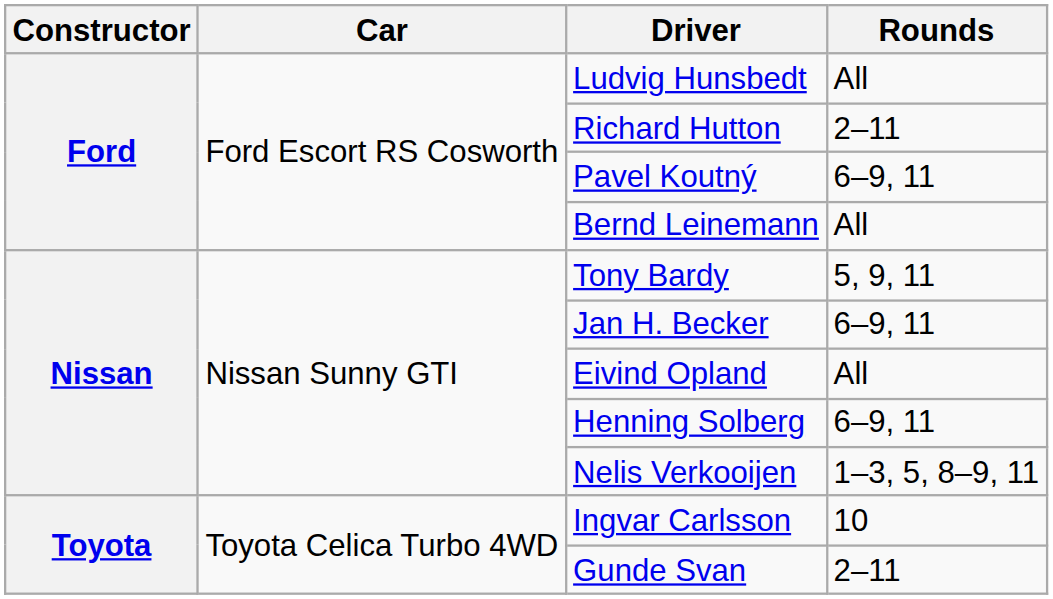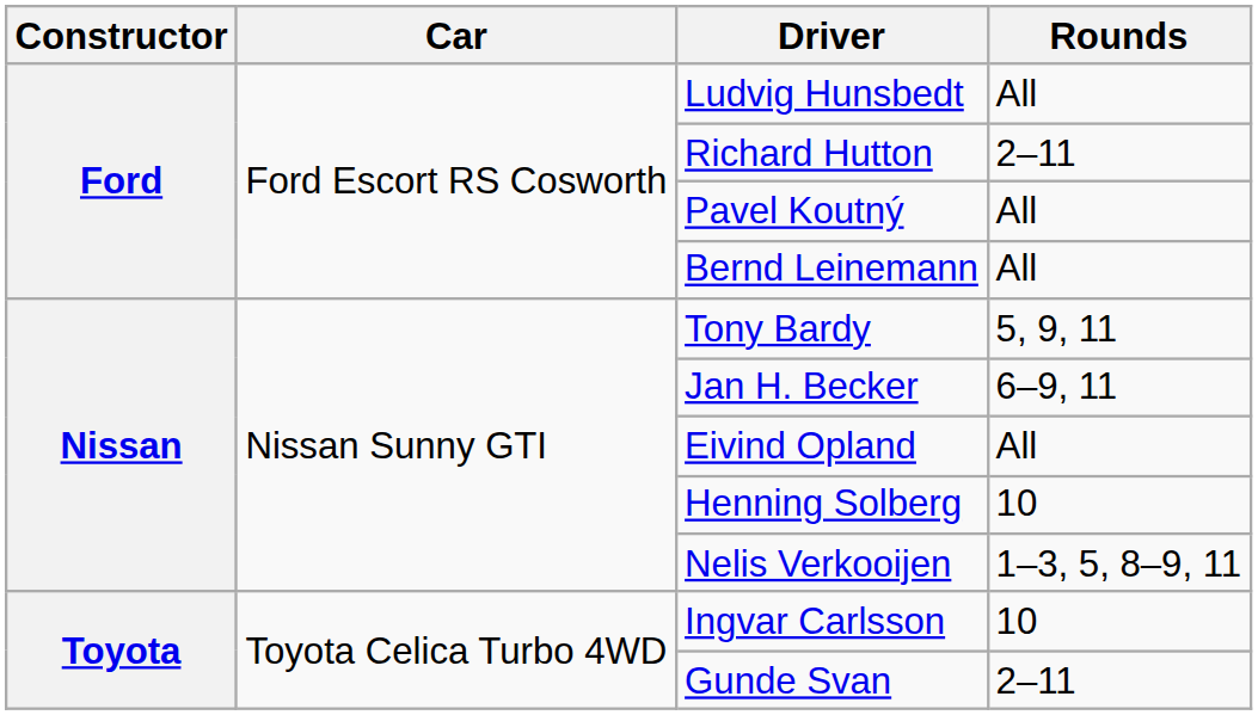 <table class="wikitable" style="font-size: 85%">
 <tr>
 <th>Constructor</th>
 <th>Car</th>
 <th>Driver</th>
 <th>Rounds</th>
 </tr>
 <tr>
 <th rowspan=4><a href='#'>Ford</a></th>
 <td rowspan=4>Ford Escort RS Cosworth</td>
 <td> <a href='#'>Ludvig Hunsbedt</a></td>
 <td>All</td>
 </tr>
 <tr>
 <td> <a href='#'>Richard Hutton</a></td>
 <td>2–11</td>
 </tr>
 <tr>
 <td> <a href='#'>Pavel Koutný</a></td>
-<td>6–9, 11</td>
+<td>All</td>
 </tr>
 <tr>
 <td> <a href='#'>Bernd Leinemann</a></td>
 <td>All</td>
 </tr>
 <tr>
 <th rowspan=5><a href='#'>Nissan</a></th>
 <td rowspan=5>Nissan Sunny GTI</td>
 <td> <a href='#'>Tony Bardy</a></td>
 <td>5, 9, 11</td>
 </tr>
 <tr>
 <td> <a href='#'>Jan H. Becker</a></td>
 <td>6–9, 11</td>
 </tr>
 <tr>
 <td> <a href='#'>Eivind Opland</a></td>
 <td>All</td>
 </tr>
 <tr>
 <td> <a href='#'>Henning Solberg</a></td>
-<td>6–9, 11</td>
+<td>10</td>
 </tr>
 <tr>
 <td> <a href='#'>Nelis Verkooijen</a></td>
 <td>1–3, 5, 8–9, 11</td>
 </tr>
 <tr>
 <th rowspan=2><a href='#'>Toyota</a></th>
 <td rowspan=2>Toyota Celica Turbo 4WD</td>
 <td> <a href='#'>Ingvar Carlsson</a></td>
 <td>10</td>
 </tr>
 <tr>
 <td> <a href='#'>Gunde Svan</a></td>
 <td>2–11</td>
 </tr>
 </table>
